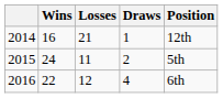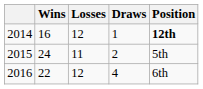 <table class="wikitable">
 <tr>
 <th></th>
 <th>Wins</th>
 <th>Losses</th>
 <th>Draws</th>
 <th>Position</th>
 </tr>
 <tr>
 <td>2014</td>
 <td>16</td>
-<td>21</td>
+<td>12</td>
 <td>1</td>
-<td>12th</td>
+<td><strong>12th</strong></td>
 </tr>
 <tr>
 <td>2015</td>
 <td>24</td>
 <td>11</td>
 <td>2</td>
 <td>5th</td>
 </tr>
 <tr>
 <td>2016</td>
 <td>22</td>
 <td>12</td>
 <td>4</td>
 <td>6th</td>
 </tr>
 </table>
